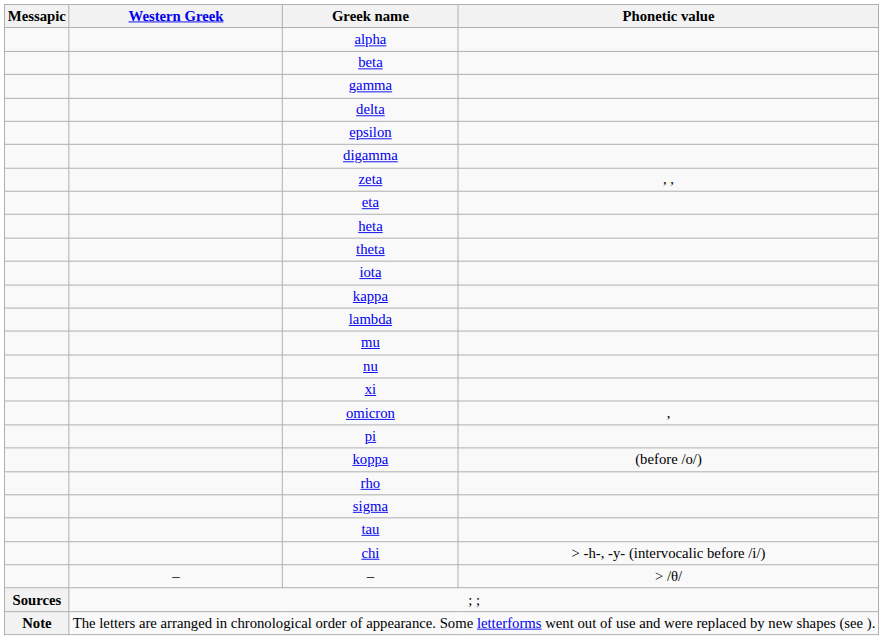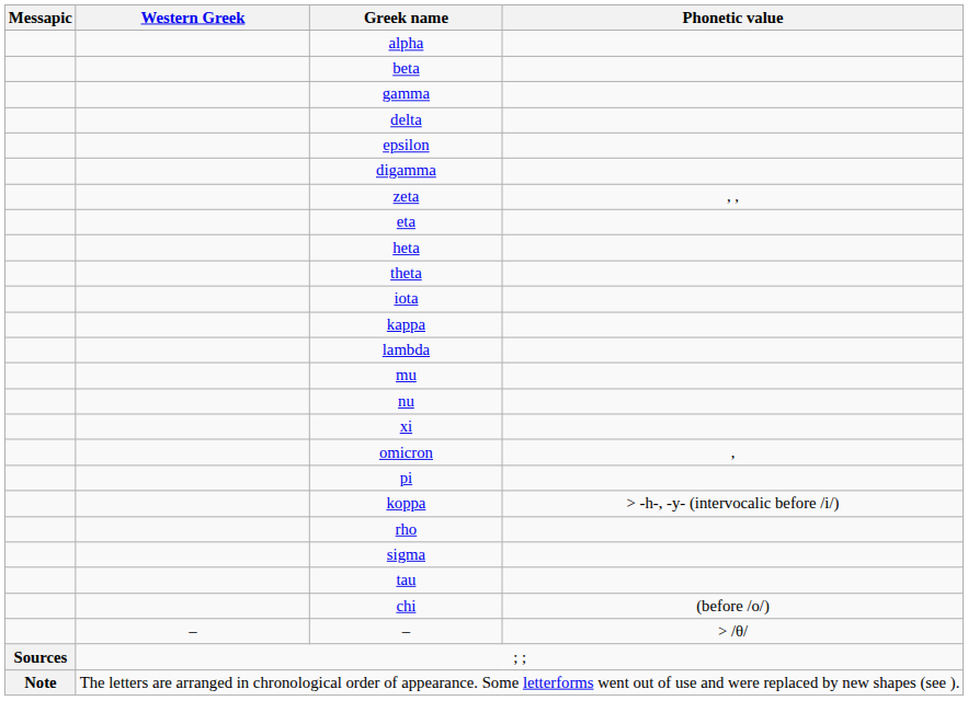 <table class="wikitable" style="text-align: center">
 <tr>
 <th>Messapic</th>
 <th><a href='#'>Western Greek</a></th>
 <th>Greek name</th>
 <th>Phonetic value</th>
 </tr>
 <tr>
 <td></td>
 <td></td>
 <td><a href='#'>alpha</a></td>
 <td></td>
 </tr>
 <tr>
 <td></td>
 <td></td>
 <td><a href='#'>beta</a></td>
 <td></td>
 </tr>
 <tr>
 <td></td>
 <td></td>
 <td><a href='#'>gamma</a></td>
 <td></td>
 </tr>
 <tr>
 <td></td>
 <td></td>
 <td><a href='#'>delta</a></td>
 <td></td>
 </tr>
 <tr>
 <td></td>
 <td></td>
 <td><a href='#'>epsilon</a></td>
 <td></td>
 </tr>
 <tr>
 <td></td>
 <td></td>
 <td><a href='#'>digamma</a></td>
 <td></td>
 </tr>
 <tr>
 <td></td>
 <td></td>
 <td><a href='#'>zeta</a></td>
 <td>, , </td>
 </tr>
 <tr>
 <td></td>
 <td></td>
 <td><a href='#'>eta</a></td>
 <td></td>
 </tr>
 <tr>
 <td></td>
 <td></td>
 <td><a href='#'>heta</a></td>
 <td></td>
 </tr>
 <tr>
 <td></td>
 <td></td>
 <td><a href='#'>theta</a></td>
 <td></td>
 </tr>
 <tr>
 <td></td>
 <td></td>
 <td><a href='#'>iota</a></td>
 <td></td>
 </tr>
 <tr>
 <td></td>
 <td></td>
 <td><a href='#'>kappa</a></td>
 <td></td>
 </tr>
 <tr>
 <td></td>
 <td></td>
 <td><a href='#'>lambda</a></td>
 <td></td>
 </tr>
 <tr>
 <td></td>
 <td></td>
 <td><a href='#'>mu</a></td>
 <td></td>
 </tr>
 <tr>
 <td></td>
 <td></td>
 <td><a href='#'>nu</a></td>
 <td></td>
 </tr>
 <tr>
 <td></td>
 <td></td>
 <td><a href='#'>xi</a></td>
 <td></td>
 </tr>
 <tr>
 <td></td>
 <td></td>
 <td><a href='#'>omicron</a></td>
 <td>, </td>
 </tr>
 <tr>
 <td></td>
 <td></td>
 <td><a href='#'>pi</a></td>
 <td></td>
 </tr>
 <tr>
 <td></td>
 <td></td>
 <td><a href='#'>koppa</a></td>
-<td> (before /o/)</td>
+<td> > -h-, -y- (intervocalic before /i/)</td>
 </tr>
 <tr>
 <td></td>
 <td></td>
 <td><a href='#'>rho</a></td>
 <td></td>
 </tr>
 <tr>
 <td></td>
 <td></td>
 <td><a href='#'>sigma</a></td>
 <td></td>
 </tr>
 <tr>
 <td></td>
 <td></td>
 <td><a href='#'>tau</a></td>
 <td></td>
 </tr>
 <tr>
 <td></td>
 <td></td>
 <td><a href='#'>chi</a></td>
-<td> > -h-, -y- (intervocalic before /i/)</td>
+<td> (before /o/)</td>
 </tr>
 <tr>
 <td></td>
 <td>–</td>
 <td>–</td>
 <td> > /θ/</td>
 </tr>
 <tr>
 <th>Sources</th>
 <td colspan="12">; ; </td>
 </tr>
 <tr>
 <th>Note</th>
 <td colspan="12">The letters are arranged in chronological order of appearance. Some <a href='#'>letterforms</a> went out of use and were replaced by new shapes (see ).</td>
 </tr>
 </table>
